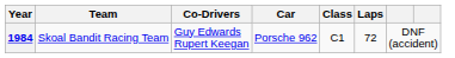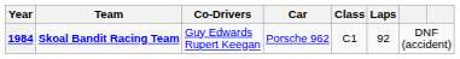 <table class="wikitable" style="text-align:center; font-size:90%">
 <tr>
 <th>Year</th>
 <th>Team</th>
 <th>Co-Drivers</th>
 <th>Car</th>
 <th>Class</th>
 <th>Laps</th>
 <th></th>
 <th></th>
 </tr>
 <tr>
 <th><a href='#'>1984</a></th>
-<td align="left" nowrap> <a href='#'>Skoal Bandit Racing Team</a></td>
+<td align="left" nowrap><strong> <a href='#'>Skoal Bandit Racing Team</a></strong></td>
 <td align="left" nowrap> <a href='#'>Guy Edwards</a><br> <a href='#'>Rupert Keegan</a></td>
 <td align="left" nowrap><a href='#'>Porsche 962</a></td>
 <td>C1</td>
-<td>72</td>
+<td>92</td>
 <td colspan=2>DNF<br>(accident)</td>
 </tr>
 </table>
